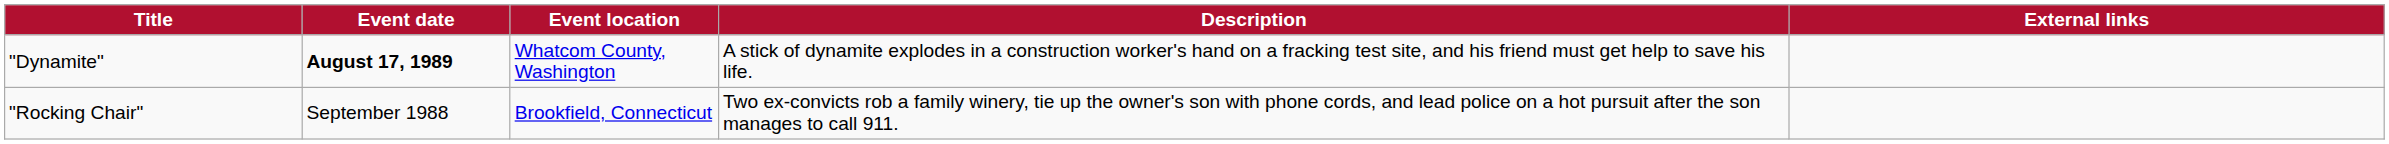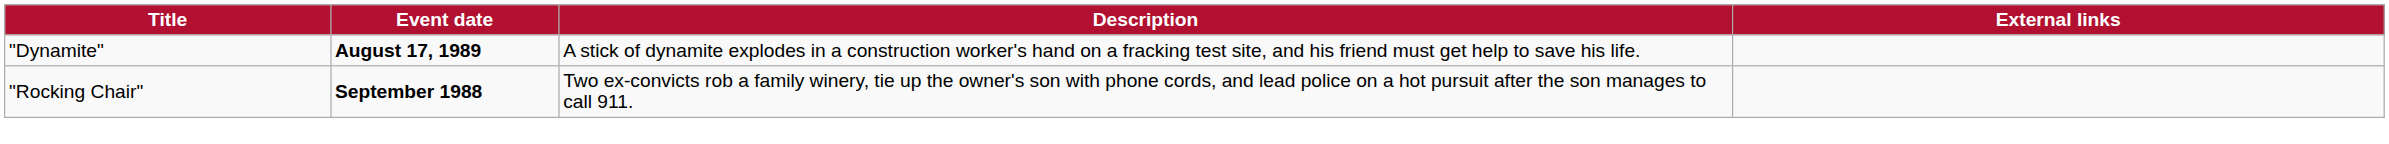 <table class="wikitable" style="width: 100%;">
 <tr>
 <th style="background: #B11030; color: #FFFFFF; width: 10%;">Title</th>
 <th style="background: #B11030; color: #FFFFFF; width: 7%;">Event date</th>
-<th style="background: #B11030; color: #FFFFFF; width: 7%;">Event location</th>
 <th style="background: #B11030; color: #FFFFFF; width: 36%;">Description</th>
 <th style="background: #B11030; color: #FFFFFF; width: 20%;">External links</th>
 </tr>
 <tr>
 <td>"Dynamite"</td>
 <td><strong>August 17, 1989</strong></td>
-<td><a href='#'>Whatcom County, Washington</a></td>
 <td>A stick of dynamite explodes in a construction worker's hand on a fracking test site, and his friend must get help to save his life.</td>
 <td></td>
 </tr>
 <tr>
 <td>"Rocking Chair"</td>
-<td>September 1988</td>
-<td><a href='#'>Brookfield, Connecticut</a></td>
+<td><strong>September 1988</strong></td>
 <td>Two ex-convicts rob a family winery, tie up the owner's son with phone cords, and lead police on a hot pursuit after the son manages to call 911.</td>
 <td></td>
 </tr>
 </table>
